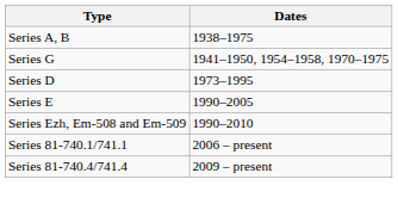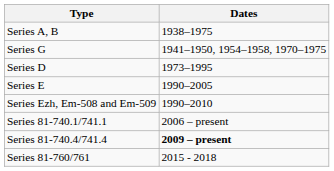 <table class=wikitable>
 <tr>
 <th>Type</th>
 <th>Dates</th>
 </tr>
 <tr>
 <td>Series A, B</td>
 <td>1938–1975</td>
 </tr>
 <tr>
 <td>Series G</td>
 <td>1941–1950, 1954–1958, 1970–1975</td>
 </tr>
 <tr>
 <td>Series D</td>
 <td>1973–1995</td>
 </tr>
 <tr>
 <td>Series E</td>
 <td>1990–2005</td>
 </tr>
 <tr>
 <td>Series Ezh, Em-508 and Em-509</td>
 <td>1990–2010</td>
 </tr>
 <tr>
 <td>Series 81-740.1/741.1</td>
 <td>2006 – present</td>
 </tr>
 <tr>
 <td>Series 81-740.4/741.4</td>
-<td>2009 – present</td>
+<td><strong>2009 – present</strong></td>
+</tr>
+<tr>
+<td>Series 81-760/761</td>
+<td>2015 - 2018</td>
 </tr>
 </table>
